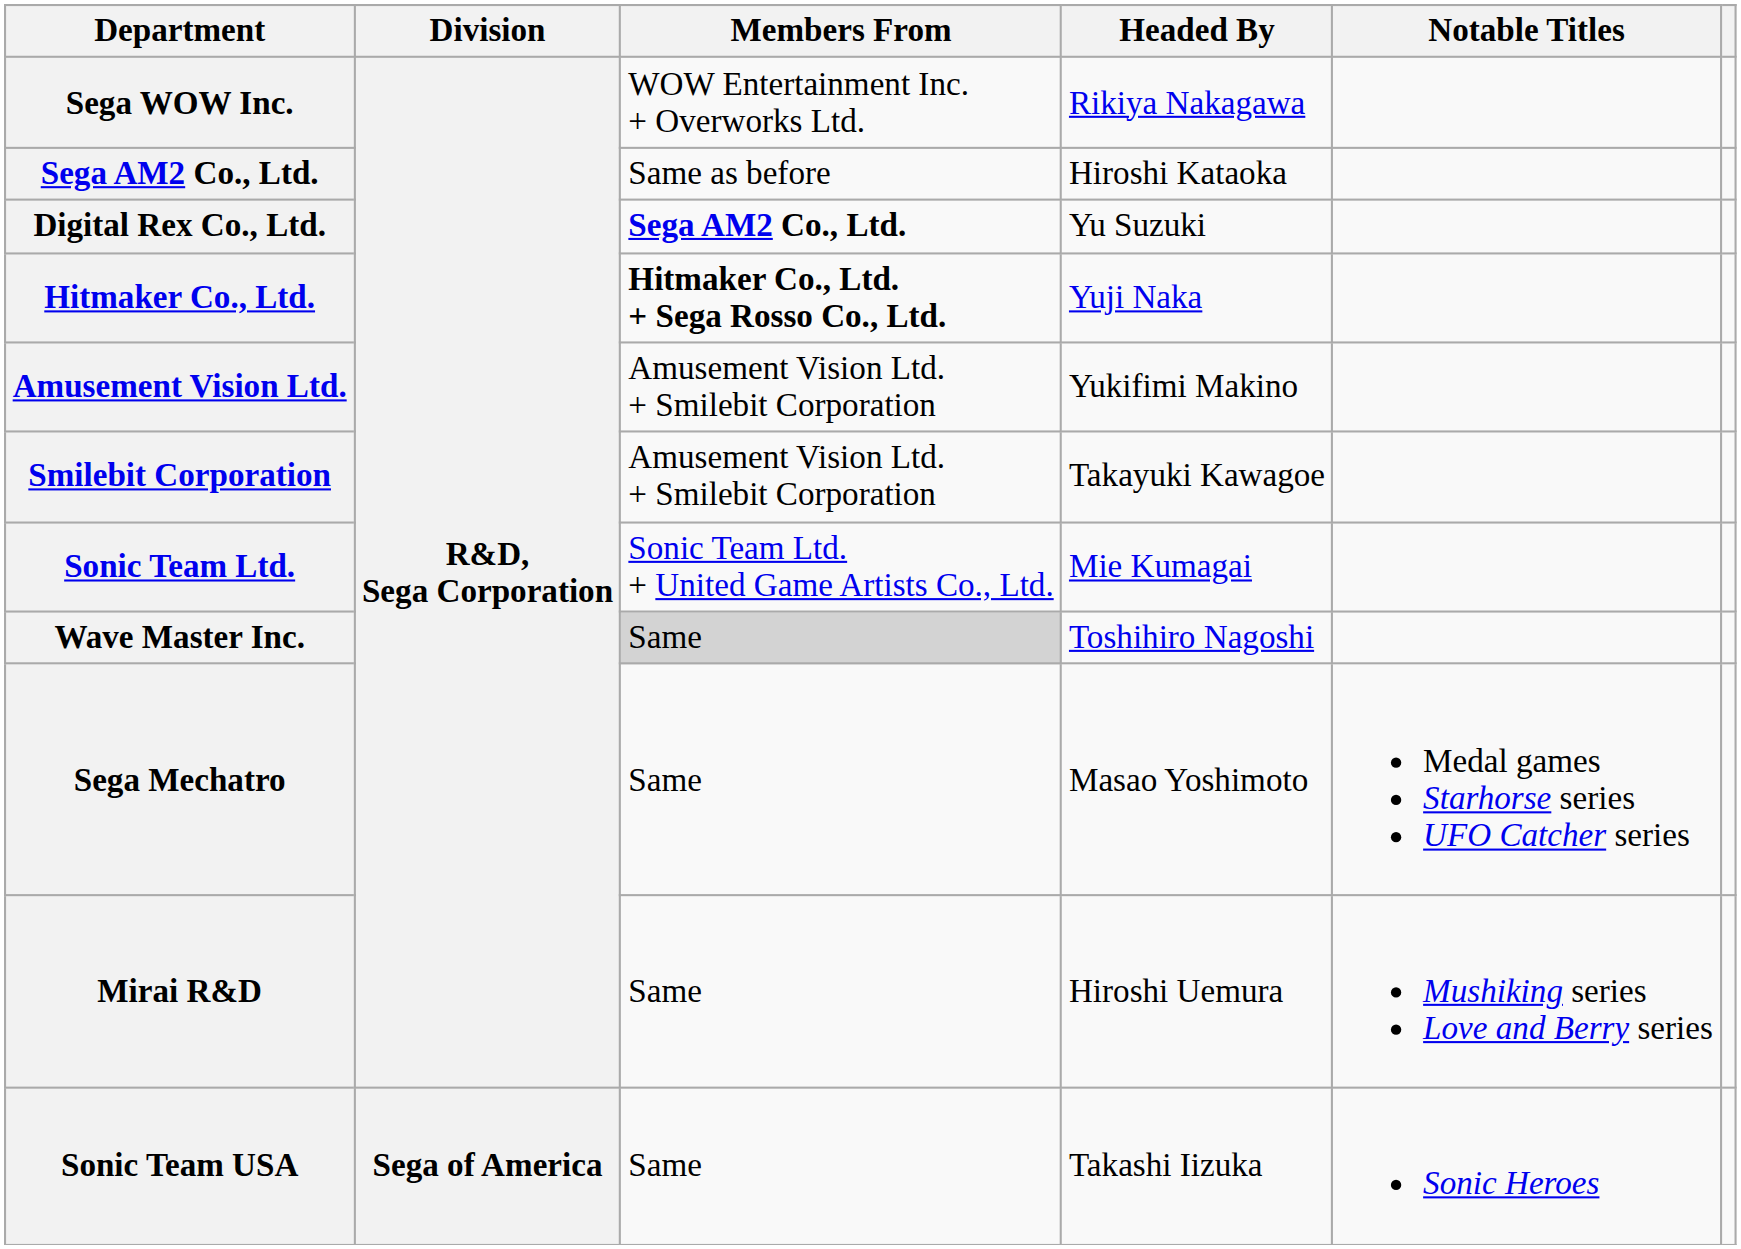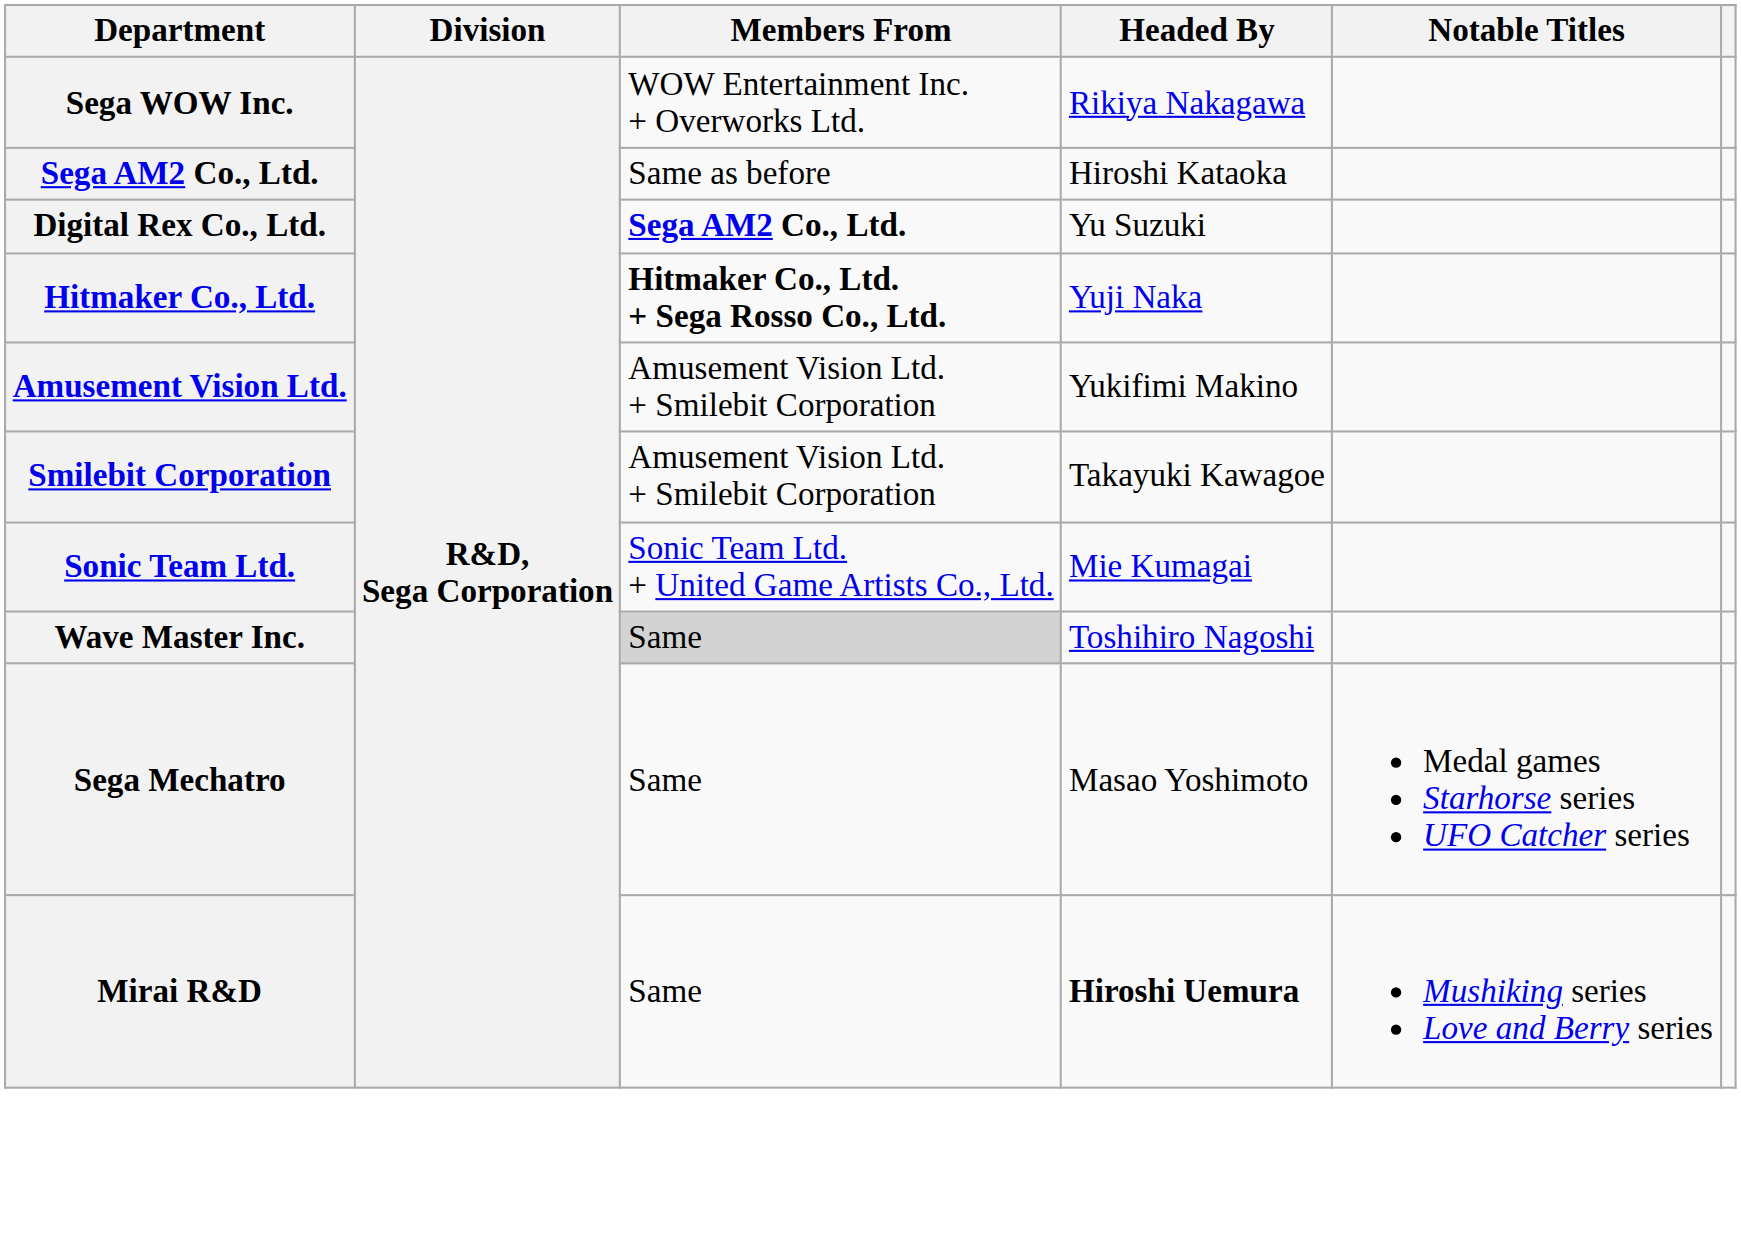 <table class="wikitable">
 <tr>
 <th>Department</th>
 <th>Division</th>
 <th>Members From</th>
 <th>Headed By</th>
 <th>Notable Titles</th>
 <th></th>
 </tr>
 <tr>
 <th>Sega WOW Inc.</th>
 <th rowspan="10">R&D,<br>Sega Corporation</th>
 <td>WOW Entertainment Inc.<br>+ Overworks Ltd.</td>
 <td><a href='#'>Rikiya Nakagawa</a></td>
 <td></td>
 <td></td>
 </tr>
 <tr>
 <th><a href='#'>Sega AM2</a> Co., Ltd.</th>
 <td>Same as before</td>
 <td>Hiroshi Kataoka</td>
 <td></td>
 <td></td>
 </tr>
 <tr>
 <th>Digital Rex Co., Ltd.</th>
 <td><strong><a href='#'>Sega AM2</a> Co., Ltd.</strong></td>
 <td>Yu Suzuki</td>
 <td></td>
 <td></td>
 </tr>
 <tr>
 <th><a href='#'>Hitmaker Co., Ltd.</a></th>
 <td><strong>Hitmaker Co., Ltd.<br>+ Sega Rosso Co., Ltd.</strong></td>
 <td><a href='#'>Yuji Naka</a></td>
 <td></td>
 <td></td>
 </tr>
 <tr>
 <th><a href='#'>Amusement Vision Ltd.</a></th>
 <td>Amusement Vision Ltd.<br>+ Smilebit Corporation</td>
 <td>Yukifimi Makino</td>
 <td></td>
 <td></td>
 </tr>
 <tr>
 <th><a href='#'>Smilebit Corporation</a></th>
 <td>Amusement Vision Ltd.<br>+ Smilebit Corporation</td>
 <td>Takayuki Kawagoe</td>
 <td></td>
 <td></td>
 </tr>
 <tr>
 <th><a href='#'>Sonic Team Ltd.</a></th>
 <td><a href='#'>Sonic Team Ltd.</a><br>+ <a href='#'>United Game Artists Co., Ltd.</a></td>
 <td><a href='#'>Mie Kumagai</a></td>
 <td></td>
 <td></td>
 </tr>
 <tr>
 <th>Wave Master Inc.</th>
 <td style="background: lightgrey;">Same</td>
 <td><a href='#'>Toshihiro Nagoshi</a></td>
 <td></td>
 <td></td>
 </tr>
 <tr>
 <th>Sega Mechatro</th>
 <td>Same</td>
 <td>Masao Yoshimoto</td>
 <td><br><ul><li>Medal games</li><li><em><a href='#'>Starhorse</a></em> series</li><li><em><a href='#'>UFO Catcher</a></em> series</li></ul></td>
 <td></td>
 </tr>
 <tr>
 <th>Mirai R&D</th>
 <td>Same</td>
-<td>Hiroshi Uemura</td>
+<td><strong>Hiroshi Uemura</strong></td>
 <td><br><ul><li><em><a href='#'>Mushiking</a></em> series</li><li><em><a href='#'>Love and Berry</a></em> series</li></ul></td>
 <td></td>
 </tr>
-<tr>
-<th>Sonic Team USA</th>
-<th>Sega of America</th>
-<td>Same</td>
-<td>Takashi Iizuka</td>
-<td><br><ul><li><em><a href='#'>Sonic Heroes</a></em></li></ul></td>
-<td></td>
-</tr>
 </table>
